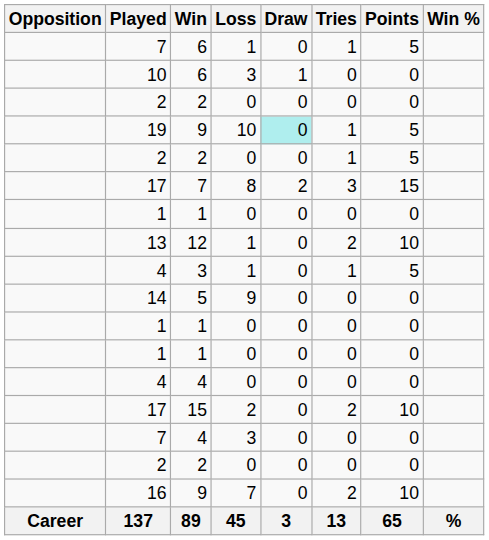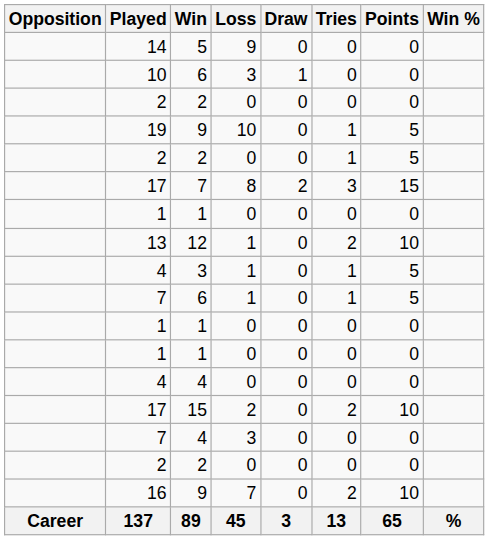 <table class="wikitable sortable" style="font-size: 95%; text-align: right;">
 <tr>
 <th>Opposition</th>
 <th>Played</th>
 <th>Win</th>
 <th>Loss</th>
 <th>Draw</th>
 <th>Tries</th>
 <th>Points</th>
 <th>Win %</th>
 </tr>
 <tr>
 <td align="left"></td>
-<td>7</td>
-<td>6</td>
-<td>1</td>
+<td>14</td>
+<td>5</td>
+<td>9</td>
 <td>0</td>
-<td>1</td>
-<td>5</td>
+<td>0</td>
+<td>0</td>
 <td></td>
 </tr>
 <tr>
 <td align="left"></td>
 <td>10</td>
 <td>6</td>
 <td>3</td>
 <td>1</td>
 <td>0</td>
 <td>0</td>
 <td></td>
 </tr>
 <tr>
 <td align="left"></td>
 <td>2</td>
 <td>2</td>
 <td>0</td>
 <td>0</td>
 <td>0</td>
 <td>0</td>
 <td></td>
 </tr>
 <tr>
 <td align="left"></td>
 <td>19</td>
 <td>9</td>
 <td>10</td>
-<td style="background: paleturquoise;">0</td>
+<td>0</td>
 <td>1</td>
 <td>5</td>
 <td></td>
 </tr>
 <tr>
 <td align="left"></td>
 <td>2</td>
 <td>2</td>
 <td>0</td>
 <td>0</td>
 <td>1</td>
 <td>5</td>
 <td></td>
 </tr>
 <tr>
 <td align="left"></td>
 <td>17</td>
 <td>7</td>
 <td>8</td>
 <td>2</td>
 <td>3</td>
 <td>15</td>
 <td></td>
 </tr>
 <tr>
 <td align="left"></td>
 <td>1</td>
 <td>1</td>
 <td>0</td>
 <td>0</td>
 <td>0</td>
 <td>0</td>
 <td></td>
 </tr>
 <tr>
 <td align="left"></td>
 <td>13</td>
 <td>12</td>
 <td>1</td>
 <td>0</td>
 <td>2</td>
 <td>10</td>
 <td></td>
 </tr>
 <tr>
 <td align="left"></td>
 <td>4</td>
 <td>3</td>
 <td>1</td>
 <td>0</td>
 <td>1</td>
 <td>5</td>
 <td></td>
 </tr>
 <tr>
 <td align="left"></td>
-<td>14</td>
+<td>7</td>
+<td>6</td>
+<td>1</td>
+<td>0</td>
+<td>1</td>
 <td>5</td>
-<td>9</td>
-<td>0</td>
-<td>0</td>
-<td>0</td>
 <td></td>
 </tr>
 <tr>
 <td align="left"></td>
 <td>1</td>
 <td>1</td>
 <td>0</td>
 <td>0</td>
 <td>0</td>
 <td>0</td>
 <td></td>
 </tr>
 <tr>
 <td align="left"></td>
 <td>1</td>
 <td>1</td>
 <td>0</td>
 <td>0</td>
 <td>0</td>
 <td>0</td>
 <td></td>
 </tr>
 <tr>
 <td align="left"></td>
 <td>4</td>
 <td>4</td>
 <td>0</td>
 <td>0</td>
 <td>0</td>
 <td>0</td>
 <td></td>
 </tr>
 <tr>
 <td align="left"></td>
 <td>17</td>
 <td>15</td>
 <td>2</td>
 <td>0</td>
 <td>2</td>
 <td>10</td>
 <td></td>
 </tr>
 <tr>
 <td align="left"></td>
 <td>7</td>
 <td>4</td>
 <td>3</td>
 <td>0</td>
 <td>0</td>
 <td>0</td>
 <td></td>
 </tr>
 <tr>
 <td align="left"></td>
 <td>2</td>
 <td>2</td>
 <td>0</td>
 <td>0</td>
 <td>0</td>
 <td>0</td>
 <td></td>
 </tr>
 <tr>
 <td align="left"></td>
 <td>16</td>
 <td>9</td>
 <td>7</td>
 <td>0</td>
 <td>2</td>
 <td>10</td>
 <td></td>
 </tr>
 <tr class="sortbottom">
 <th style="text-align:center;">Career</th>
 <th>137</th>
 <th>89</th>
 <th>45</th>
 <th>3</th>
 <th>13</th>
 <th>65</th>
 <th>%</th>
 </tr>
 </table>
